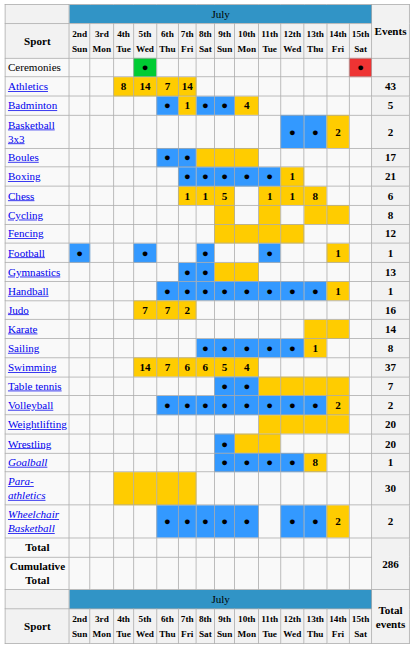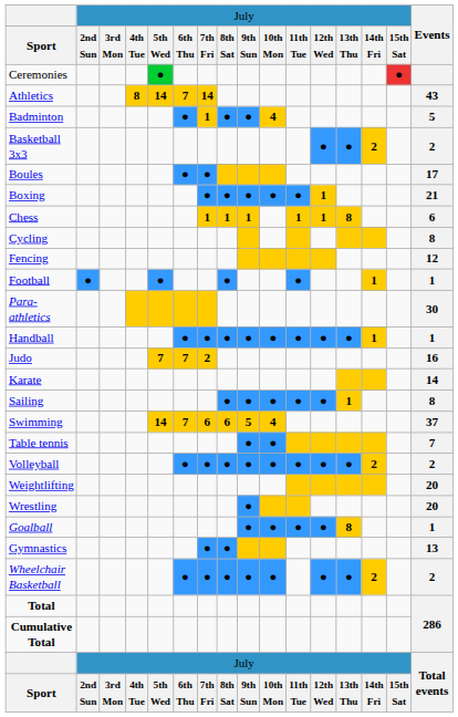 <table class="wikitable" style="margin:0.5em auto; font-size:90%; line-height:1.25em;width:75%;">
 <tr>
 <th></th>
 <td colspan=14 bgcolor="#3194C6" align=center><span>July</span></td>
 <th rowspan=2>Events</th>
 </tr>
 <tr>
 <th>Sport</th>
 <th><small>2nd<br>Sun</small></th>
 <th><small>3rd<br>Mon</small></th>
 <th><small>4th<br>Tue</small></th>
 <th><small>5th<br>Wed</small></th>
 <th><small>6th<br>Thu</small></th>
 <th><small>7th<br>Fri</small></th>
 <th><small>8th<br>Sat</small></th>
 <th><small>9th<br>Sun</small></th>
 <th><small>10th<br>Mon</small></th>
 <th><small>11th<br>Tue</small></th>
 <th><small>12th<br>Wed</small></th>
 <th><small>13th<br>Thu</small></th>
 <th><small>14th<br>Fri</small></th>
 <th><small>15th<br>Sat</small></th>
 </tr>
 <tr align=center>
 <td align=left>Ceremonies</td>
 <td></td>
 <td></td>
 <td></td>
 <td bgcolor=#00cc33>●</td>
 <td></td>
 <td></td>
 <td></td>
 <td></td>
 <td></td>
 <td></td>
 <td></td>
 <td></td>
 <td></td>
 <td bgcolor=#ee3333>●</td>
 <th></th>
 </tr>
 <tr align=center>
 <td align=left> <a href='#'>Athletics</a></td>
 <td></td>
 <td></td>
 <td bgcolor=#ffcc00><strong>8</strong></td>
 <td bgcolor=#ffcc00><strong>14</strong></td>
 <td bgcolor=#ffcc00><strong>7</strong></td>
 <td bgcolor=#ffcc00><strong>14</strong></td>
 <td></td>
 <td></td>
 <td></td>
 <td></td>
 <td></td>
 <td></td>
 <td></td>
 <td></td>
 <th>43</th>
 </tr>
 <tr align=center>
 <td align=left> <a href='#'>Badminton</a></td>
 <td></td>
 <td></td>
 <td></td>
 <td></td>
 <td bgcolor=#3399ff>●</td>
 <td bgcolor=#ffcc00><strong>1</strong></td>
 <td bgcolor=#3399ff>●</td>
 <td bgcolor=#3399ff>●</td>
 <td bgcolor=#ffcc00><strong>4</strong></td>
 <td></td>
 <td></td>
 <td></td>
 <td></td>
 <td></td>
 <th>5</th>
 </tr>
 <tr align=center>
 <td align=left> <a href='#'>Basketball 3x3</a></td>
 <td></td>
 <td></td>
 <td></td>
 <td></td>
 <td></td>
 <td></td>
 <td></td>
 <td></td>
 <td></td>
 <td></td>
 <td bgcolor=#3399ff>●</td>
 <td bgcolor=#3399ff>●</td>
 <td bgcolor=#ffcc00><strong>2</strong></td>
 <td></td>
 <th>2</th>
 </tr>
 <tr align=center>
 <td align=left> <a href='#'>Boules</a></td>
 <td></td>
 <td></td>
 <td></td>
 <td></td>
 <td bgcolor=#3399ff>●</td>
 <td bgcolor=#3399ff>●</td>
 <td bgcolor=#ffcc00><strong> </strong></td>
 <td bgcolor=#ffcc00><strong> </strong></td>
 <td bgcolor=#ffcc00><strong> </strong></td>
 <td></td>
 <td></td>
 <td></td>
 <td></td>
 <td></td>
 <th>17</th>
 </tr>
 <tr align=center>
 <td align=left> <a href='#'>Boxing</a></td>
 <td></td>
 <td></td>
 <td></td>
 <td></td>
 <td></td>
 <td bgcolor=#3399ff>●</td>
 <td bgcolor=#3399ff>●</td>
 <td bgcolor=#3399ff>●</td>
 <td bgcolor=#3399ff>●</td>
 <td bgcolor=#3399ff>●</td>
 <td bgcolor=#ffcc00><strong>1</strong></td>
 <td></td>
 <td></td>
 <td></td>
 <th>21</th>
 </tr>
 <tr align=center>
 <td align=left> <a href='#'>Chess</a></td>
 <td></td>
 <td></td>
 <td></td>
 <td></td>
 <td></td>
 <td bgcolor=#ffcc00><strong>1</strong></td>
 <td bgcolor=#ffcc00><strong>1</strong></td>
-<td bgcolor=#ffcc00><strong>5</strong></td>
+<td bgcolor=#ffcc00><strong>1</strong></td>
 <td></td>
 <td bgcolor=#ffcc00><strong>1</strong></td>
 <td bgcolor=#ffcc00><strong>1</strong></td>
 <td bgcolor=#ffcc00><strong>8</strong></td>
 <td></td>
 <td></td>
 <th>6</th>
 </tr>
 <tr align=center>
 <td align=left> <a href='#'>Cycling</a></td>
 <td></td>
 <td></td>
 <td></td>
 <td></td>
 <td></td>
 <td></td>
 <td></td>
 <td bgcolor=#ffcc00><strong> </strong></td>
 <td></td>
 <td bgcolor=#ffcc00><strong> </strong></td>
 <td></td>
 <td bgcolor=#ffcc00><strong> </strong></td>
 <td bgcolor=#ffcc00><strong> </strong></td>
 <td></td>
 <th>8</th>
 </tr>
 <tr align=center>
 <td align=left> <a href='#'>Fencing</a></td>
 <td></td>
 <td></td>
 <td></td>
 <td></td>
 <td></td>
 <td></td>
 <td></td>
 <td bgcolor=#ffcc00><strong> </strong></td>
 <td bgcolor=#ffcc00><strong> </strong></td>
 <td bgcolor=#ffcc00><strong> </strong></td>
 <td bgcolor=#ffcc00><strong> </strong></td>
 <td></td>
 <td></td>
 <td></td>
 <th>12</th>
 </tr>
 <tr align=center>
 <td align=left> <a href='#'>Football</a></td>
 <td bgcolor=#3399ff>●</td>
 <td></td>
 <td></td>
 <td bgcolor=#3399ff>●</td>
 <td></td>
 <td></td>
 <td bgcolor=#3399ff>●</td>
 <td></td>
 <td></td>
 <td bgcolor=#3399ff>●</td>
 <td></td>
 <td></td>
 <td bgcolor=#ffcc00><strong>1</strong></td>
 <td></td>
 <th>1</th>
 </tr>
 <tr align=center>
-<td align=left> <a href='#'>Gymnastics</a></td>
+<td align=left> <a href='#'><em>Para-athletics</em></a></td>
 <td></td>
 <td></td>
-<td></td>
-<td></td>
-<td></td>
-<td bgcolor=#3399ff>●</td>
-<td bgcolor=#3399ff>●</td>
+<td bgcolor=#ffcc00><strong> </strong></td>
+<td bgcolor=#ffcc00><strong> </strong></td>
 <td bgcolor=#ffcc00><strong> </strong></td>
 <td bgcolor=#ffcc00><strong> </strong></td>
 <td></td>
 <td></td>
 <td></td>
 <td></td>
 <td></td>
-<th>13</th>
+<td></td>
+<td></td>
+<td></td>
+<th>30</th>
 </tr>
 <tr align=center>
 <td align=left> <a href='#'>Handball</a></td>
 <td></td>
 <td></td>
 <td></td>
 <td></td>
 <td bgcolor=#3399ff>●</td>
 <td bgcolor=#3399ff>●</td>
 <td bgcolor=#3399ff>●</td>
 <td bgcolor=#3399ff>●</td>
 <td bgcolor=#3399ff>●</td>
 <td bgcolor=#3399ff>●</td>
 <td bgcolor=#3399ff>●</td>
 <td bgcolor=#3399ff>●</td>
 <td bgcolor=#ffcc00><strong>1</strong></td>
 <td></td>
 <th>1</th>
 </tr>
 <tr align=center>
 <td align=left> <a href='#'>Judo</a></td>
 <td></td>
 <td></td>
 <td></td>
 <td bgcolor=#ffcc00><strong>7</strong></td>
 <td bgcolor=#ffcc00><strong>7</strong></td>
 <td bgcolor=#ffcc00><strong>2</strong></td>
 <td></td>
 <td></td>
 <td></td>
 <td></td>
 <td></td>
 <td></td>
 <td></td>
 <td></td>
 <th>16</th>
 </tr>
 <tr align=center>
 <td align=left> <a href='#'>Karate</a></td>
 <td></td>
 <td></td>
 <td></td>
 <td></td>
 <td></td>
 <td></td>
 <td></td>
 <td></td>
 <td></td>
 <td></td>
 <td></td>
 <td bgcolor=#ffcc00><strong> </strong></td>
 <td bgcolor=#ffcc00><strong> </strong></td>
 <td></td>
 <th>14</th>
 </tr>
 <tr align=center>
 <td align=left> <a href='#'>Sailing</a></td>
 <td></td>
 <td></td>
 <td></td>
 <td></td>
 <td></td>
 <td></td>
 <td bgcolor=#3399ff>●</td>
 <td bgcolor=#3399ff>●</td>
 <td bgcolor=#3399ff>●</td>
 <td bgcolor=#3399ff>●</td>
 <td bgcolor=#3399ff>●</td>
 <td bgcolor=#ffcc00><strong>1</strong></td>
 <td></td>
 <td></td>
 <th>8</th>
 </tr>
 <tr align=center>
 <td align=left> <a href='#'>Swimming</a></td>
 <td></td>
 <td></td>
 <td></td>
 <td bgcolor=#ffcc00><strong>14</strong></td>
 <td bgcolor=#ffcc00><strong>7</strong></td>
 <td bgcolor=#ffcc00><strong>6</strong></td>
 <td bgcolor=#ffcc00><strong>6</strong></td>
 <td bgcolor=#ffcc00><strong>5</strong></td>
 <td bgcolor=#ffcc00><strong>4</strong></td>
 <td></td>
 <td></td>
 <td></td>
 <td></td>
 <td></td>
 <th>37</th>
 </tr>
 <tr align=center>
 <td align=left> <a href='#'>Table tennis</a></td>
 <td></td>
 <td></td>
 <td></td>
 <td></td>
 <td></td>
 <td></td>
 <td></td>
 <td bgcolor=#3399ff>●</td>
 <td bgcolor=#3399ff>●</td>
 <td bgcolor=#ffcc00><strong> </strong></td>
 <td bgcolor=#ffcc00><strong> </strong></td>
 <td bgcolor=#ffcc00><strong> </strong></td>
 <td bgcolor=#ffcc00><strong> </strong></td>
 <td></td>
 <th>7</th>
 </tr>
 <tr align=center>
 <td align=left> <a href='#'>Volleyball</a></td>
 <td></td>
 <td></td>
 <td></td>
 <td></td>
 <td bgcolor=#3399ff>●</td>
 <td bgcolor=#3399ff>●</td>
 <td bgcolor=#3399ff>●</td>
 <td bgcolor=#3399ff>●</td>
 <td bgcolor=#3399ff>●</td>
 <td bgcolor=#3399ff>●</td>
 <td bgcolor=#3399ff>●</td>
 <td bgcolor=#3399ff>●</td>
 <td bgcolor=#ffcc00><strong>2</strong></td>
 <td></td>
 <th>2</th>
 </tr>
 <tr align=center>
 <td align=left> <a href='#'>Weightlifting</a></td>
 <td></td>
 <td></td>
 <td></td>
 <td></td>
 <td></td>
 <td></td>
 <td></td>
 <td></td>
 <td></td>
 <td bgcolor=#ffcc00><strong> </strong></td>
 <td bgcolor=#ffcc00><strong> </strong></td>
 <td bgcolor=#ffcc00><strong> </strong></td>
 <td bgcolor=#ffcc00><strong> </strong></td>
 <td></td>
 <th>20</th>
 </tr>
 <tr align=center>
 <td align=left> <a href='#'>Wrestling</a></td>
 <td></td>
 <td></td>
 <td></td>
 <td></td>
 <td></td>
 <td></td>
 <td></td>
 <td bgcolor=#3399ff>●</td>
 <td bgcolor=#ffcc00><strong> </strong></td>
 <td bgcolor=#ffcc00><strong> </strong></td>
 <td></td>
 <td></td>
 <td></td>
 <td></td>
 <th>20</th>
 </tr>
 <tr align=center>
 <td align=left> <a href='#'><em>Goalball</em></a></td>
 <td></td>
 <td></td>
 <td></td>
 <td></td>
 <td></td>
 <td></td>
 <td></td>
 <td bgcolor=#3399ff>●</td>
 <td bgcolor=#3399ff>●</td>
 <td bgcolor=#3399ff>●</td>
 <td bgcolor=#3399ff>●</td>
 <td bgcolor=#ffcc00><strong>8</strong></td>
 <td></td>
 <td></td>
 <th>1</th>
 </tr>
 <tr align=center>
-<td align=left> <a href='#'><em>Para-athletics</em></a></td>
+<td align=left> <a href='#'>Gymnastics</a></td>
 <td></td>
 <td></td>
-<td bgcolor=#ffcc00><strong> </strong></td>
-<td bgcolor=#ffcc00><strong> </strong></td>
+<td></td>
+<td></td>
+<td></td>
+<td bgcolor=#3399ff>●</td>
+<td bgcolor=#3399ff>●</td>
 <td bgcolor=#ffcc00><strong> </strong></td>
 <td bgcolor=#ffcc00><strong> </strong></td>
 <td></td>
 <td></td>
 <td></td>
 <td></td>
 <td></td>
-<td></td>
-<td></td>
-<td></td>
-<th>30</th>
+<th>13</th>
 </tr>
 <tr align=center>
 <td align=left> <a href='#'><em>Wheelchair Basketball</em></a></td>
 <td></td>
 <td></td>
 <td></td>
 <td></td>
 <td bgcolor=#3399ff>●</td>
 <td bgcolor=#3399ff>●</td>
 <td bgcolor=#3399ff>●</td>
 <td bgcolor=#3399ff>●</td>
 <td bgcolor=#3399ff>●</td>
 <td></td>
 <td bgcolor=#3399ff>●</td>
 <td bgcolor=#3399ff>●</td>
 <td bgcolor=#ffcc00><strong>2</strong></td>
 <td></td>
 <th>2</th>
 </tr>
 <tr align=center>
 <td><strong>Total</strong></td>
 <td></td>
 <td></td>
 <td></td>
 <td><strong> </strong></td>
 <td><strong> </strong></td>
 <td><strong> </strong></td>
 <td><strong> </strong></td>
 <td><strong> </strong></td>
 <td><strong> </strong></td>
 <td><strong> </strong></td>
 <td><strong> </strong></td>
 <td><strong> </strong></td>
 <td><strong> </strong></td>
 <td><strong> </strong></td>
 <th rowspan=2><strong>286</strong></th>
 </tr>
 <tr align=center>
 <td><strong>Cumulative Total</strong></td>
 <td></td>
 <td></td>
 <td></td>
 <td><strong> </strong></td>
 <td><strong> </strong></td>
 <td><strong> </strong></td>
 <td><strong> </strong></td>
 <td><strong> </strong></td>
 <td><strong> </strong></td>
 <td><strong> </strong></td>
 <td><strong> </strong></td>
 <td><strong> </strong></td>
 <td><strong> </strong></td>
 <td><strong> </strong></td>
 </tr>
 <tr>
 <th></th>
 <td colspan=14 bgcolor="#3194C6" align=center><span>July</span></td>
 <th rowspan=2>Total<br>events</th>
 </tr>
 <tr>
 <th>Sport</th>
 <th><small>2nd<br>Sun</small></th>
 <th><small>3rd<br>Mon</small></th>
 <th><small>4th<br>Tue</small></th>
 <th><small>5th<br>Wed</small></th>
 <th><small>6th<br>Thu</small></th>
 <th><small>7th<br>Fri</small></th>
 <th><small>8th<br>Sat</small></th>
 <th><small>9th<br>Sun</small></th>
 <th><small>10th<br>Mon</small></th>
 <th><small>11th<br>Tue</small></th>
 <th><small>12th<br>Wed</small></th>
 <th><small>13th<br>Thu</small></th>
 <th><small>14th<br>Fri</small></th>
 <th><small>15th<br>Sat</small></th>
 </tr>
 </table>
